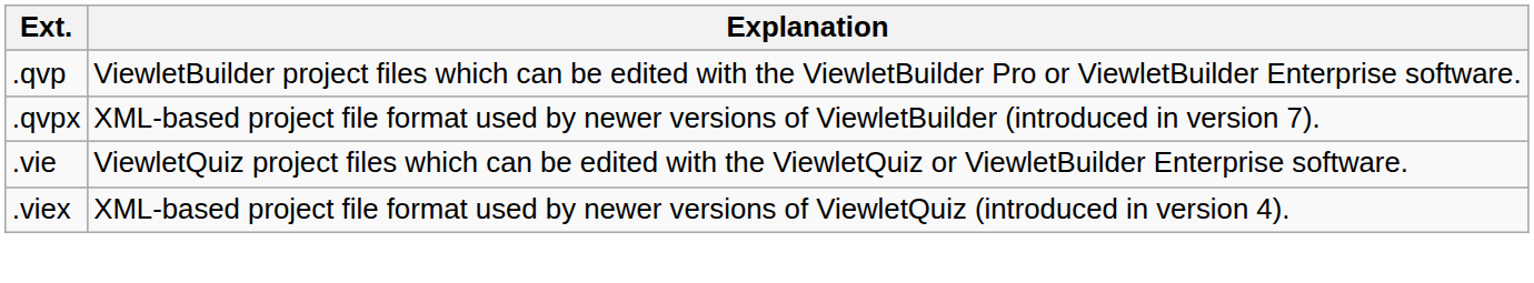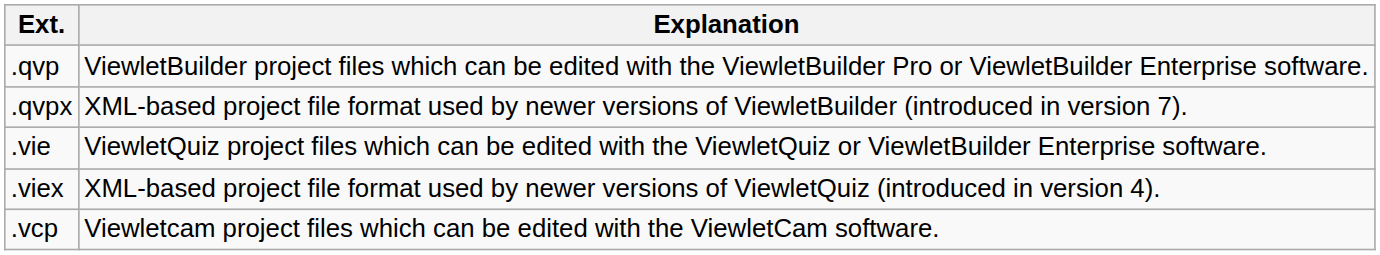 <table class="wikitable">
 <tr>
 <th>Ext.</th>
 <th>Explanation</th>
 </tr>
 <tr>
 <td>.qvp</td>
 <td>ViewletBuilder project files which can be edited with the ViewletBuilder Pro or ViewletBuilder Enterprise software.</td>
 </tr>
 <tr>
 <td>.qvpx</td>
 <td>XML-based project file format used by newer versions of ViewletBuilder (introduced in version 7).</td>
 </tr>
 <tr>
 <td>.vie</td>
 <td>ViewletQuiz project files which can be edited with the ViewletQuiz or ViewletBuilder Enterprise software.</td>
 </tr>
 <tr>
 <td>.viex</td>
 <td>XML-based project file format used by newer versions of ViewletQuiz (introduced in version 4).</td>
 </tr>
+<tr>
+<td>.vcp</td>
+<td>Viewletcam project files which can be edited with the ViewletCam software.</td>
+</tr>
 </table>
